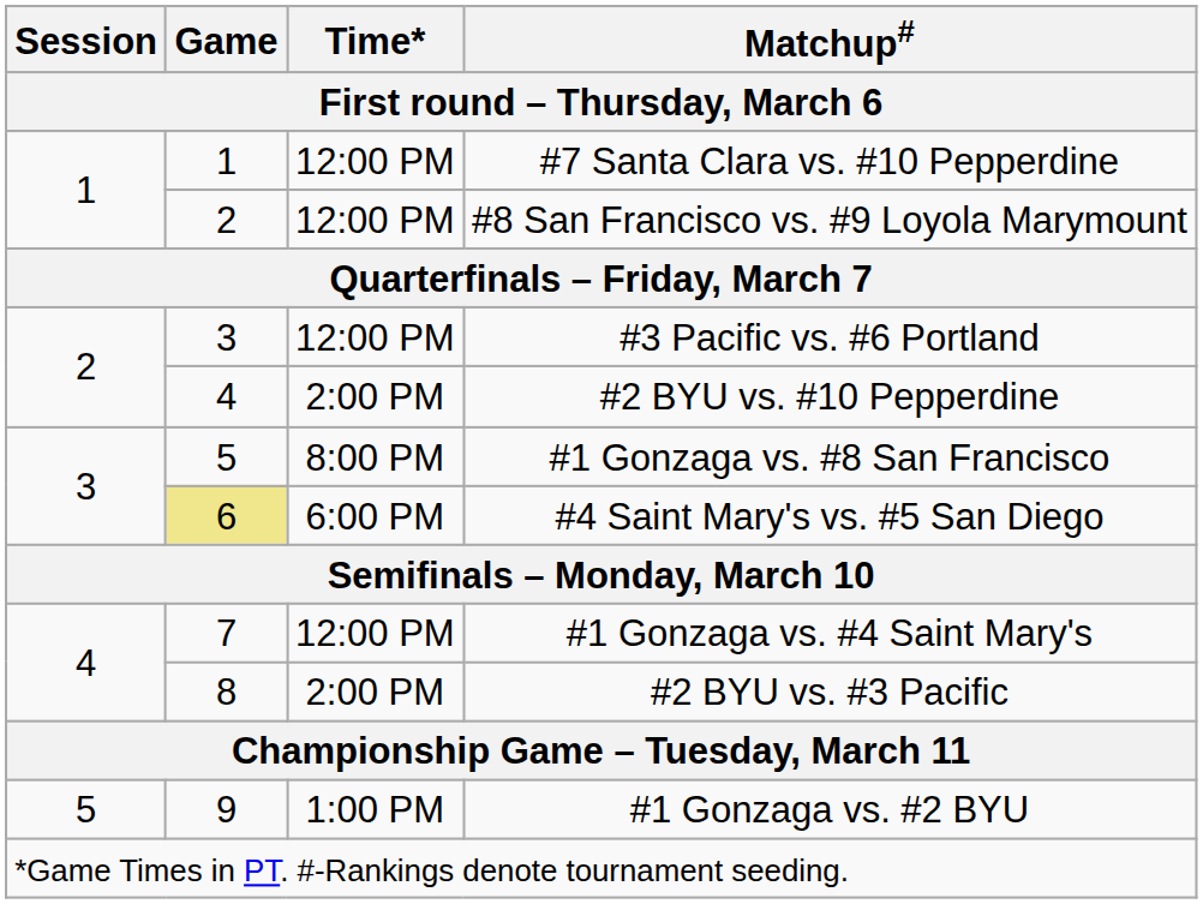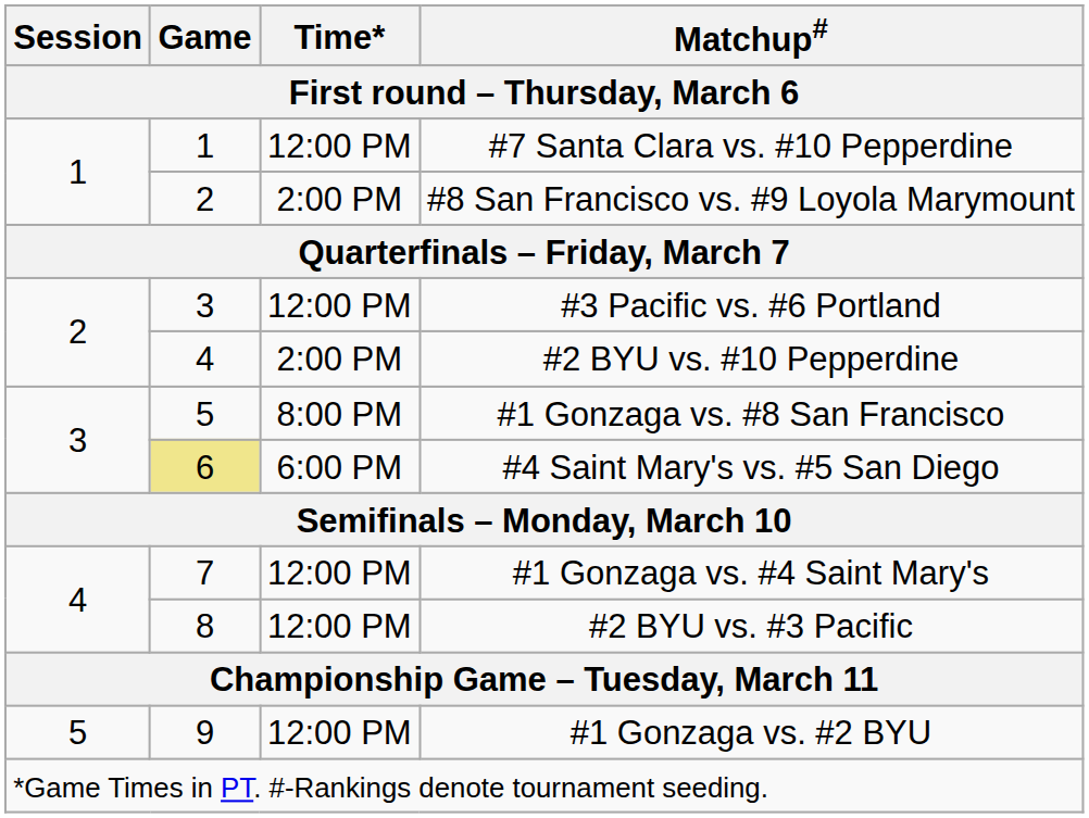 <table class="wikitable" style="font-size: 95%; text-align:center;">
 <tr>
 <th>Session</th>
 <th>Game</th>
 <th>Time*</th>
 <th>Matchup<sup>#</sup></th>
 </tr>
 <tr>
 <th colspan=4>First round – Thursday, March 6</th>
 </tr>
 <tr>
 <td rowspan=2>1</td>
 <td>1</td>
 <td>12:00 PM</td>
 <td>#7 Santa Clara vs. #10 Pepperdine</td>
 </tr>
 <tr>
 <td>2</td>
-<td>12:00 PM</td>
+<td>2:00 PM</td>
 <td>#8 San Francisco vs. #9 Loyola Marymount</td>
 </tr>
 <tr>
 <th colspan=4>Quarterfinals – Friday, March 7</th>
 </tr>
 <tr>
 <td rowspan=2>2</td>
 <td>3</td>
 <td>12:00 PM</td>
 <td>#3 Pacific vs. #6 Portland</td>
 </tr>
 <tr>
 <td>4</td>
 <td>2:00 PM</td>
 <td>#2 BYU vs. #10 Pepperdine</td>
 </tr>
 <tr>
 <td rowspan=2>3</td>
 <td>5</td>
 <td>8:00 PM</td>
 <td>#1 Gonzaga vs. #8 San Francisco</td>
 </tr>
 <tr>
 <td style="background: khaki;">6</td>
 <td>6:00 PM</td>
 <td>#4 Saint Mary's vs. #5 San Diego</td>
 </tr>
 <tr>
 <th colspan=4>Semifinals – Monday, March 10</th>
 </tr>
 <tr>
 <td rowspan=2>4</td>
 <td>7</td>
 <td>12:00 PM</td>
 <td>#1 Gonzaga vs. #4 Saint Mary's</td>
 </tr>
 <tr>
 <td>8</td>
-<td>2:00 PM</td>
+<td>12:00 PM</td>
 <td>#2 BYU vs. #3 Pacific</td>
 </tr>
 <tr>
 <th colspan=4>Championship Game – Tuesday, March 11</th>
 </tr>
 <tr>
 <td>5</td>
 <td>9</td>
-<td>1:00 PM</td>
+<td>12:00 PM</td>
 <td>#1 Gonzaga vs. #2 BYU</td>
 </tr>
 <tr>
 <td colspan=6 style="text-align:left;"><small>*Game Times in <a href='#'>PT</a>. #-Rankings denote tournament seeding.</small></td>
 </tr>
 </table>
